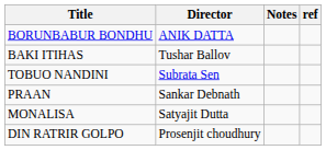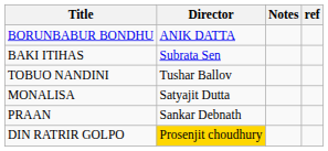 <table class="wikitable">
 <tr>
 <th>Title</th>
 <th>Director</th>
 <th>Notes</th>
 <th>ref</th>
 </tr>
 <tr>
 <td><a href='#'>BORUNBABUR BONDHU</a></td>
 <td><a href='#'>ANIK DATTA</a></td>
 <td></td>
 <td></td>
 </tr>
 <tr>
 <td>BAKI ITIHAS</td>
+<td><a href='#'>Subrata Sen</a></td>
+<td></td>
+<td></td>
+</tr>
+<tr>
+<td>TOBUO NANDINI</td>
 <td>Tushar Ballov</td>
 <td></td>
 <td></td>
 </tr>
 <tr>
-<td>TOBUO NANDINI</td>
-<td><a href='#'>Subrata Sen</a></td>
+<td>MONALISA</td>
+<td>Satyajit Dutta</td>
 <td></td>
 <td></td>
 </tr>
 <tr>
 <td>PRAAN</td>
 <td>Sankar Debnath</td>
 <td></td>
 <td></td>
 </tr>
 <tr>
-<td>MONALISA</td>
-<td>Satyajit Dutta</td>
-<td></td>
-<td></td>
-</tr>
-<tr>
 <td>DIN RATRIR GOLPO</td>
-<td>Prosenjit choudhury</td>
+<td style="background: gold;">Prosenjit choudhury</td>
 <td></td>
 <td></td>
 </tr>
 </table>
